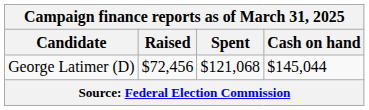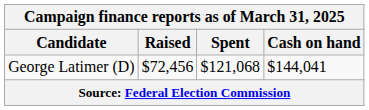 <table class="wikitable sortable">
 <tr>
 <th colspan=4>Campaign finance reports as of March 31, 2025</th>
 </tr>
 <tr style="text-align:center;">
 <th>Candidate</th>
 <th>Raised</th>
 <th>Spent</th>
 <th>Cash on hand</th>
 </tr>
 <tr>
 <td>George Latimer (D)</td>
 <td>$72,456</td>
 <td>$121,068</td>
-<td>$145,044</td>
+<td>$144,041</td>
 </tr>
 <tr>
 <th colspan="4"><small>Source: <a href='#'>Federal Election Commission</a></small></th>
 </tr>
 </table>
